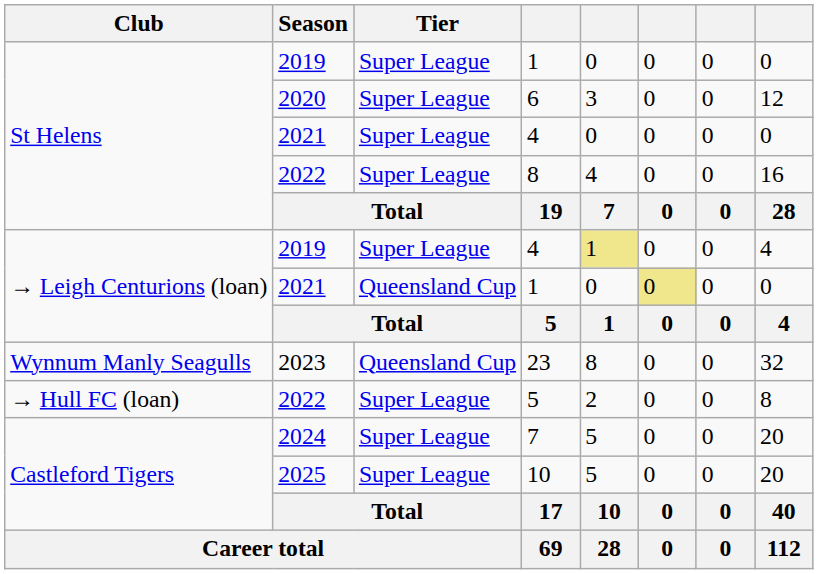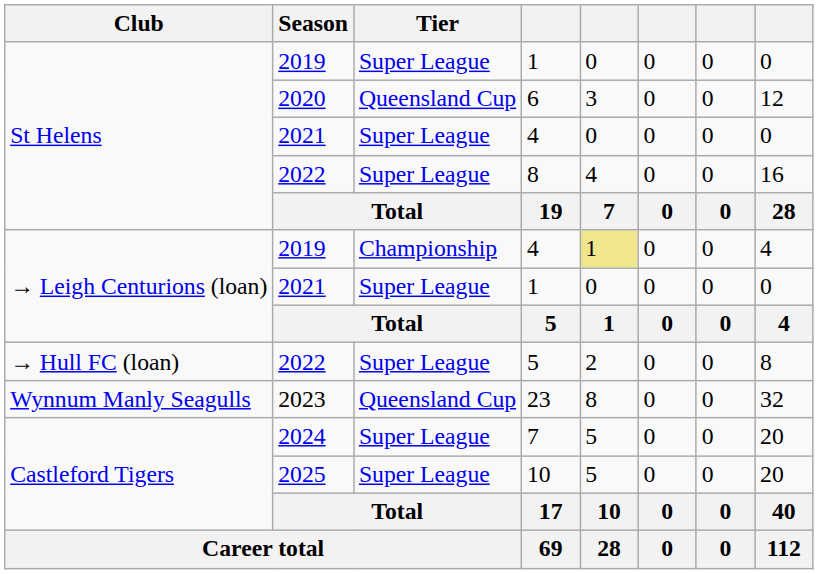 <table class="wikitable defaultcenter">
 <tr>
 <th>Club</th>
 <th>Season</th>
 <th>Tier</th>
 <th style="width:2em;"></th>
 <th style="width:2em;"></th>
 <th style="width:2em;"></th>
 <th style="width:2em;"></th>
 <th style="width:2em;"></th>
 </tr>
 <tr>
 <td rowspan="5" style="text-align:left;"> <a href='#'>St Helens</a></td>
 <td><a href='#'>2019</a></td>
 <td><a href='#'>Super League</a></td>
 <td>1</td>
 <td>0</td>
 <td>0</td>
 <td>0</td>
 <td>0</td>
 </tr>
 <tr>
 <td><a href='#'>2020</a></td>
-<td><a href='#'>Super League</a></td>
+<td><a href='#'>Queensland Cup</a></td>
 <td>6</td>
 <td>3</td>
 <td>0</td>
 <td>0</td>
 <td>12</td>
 </tr>
 <tr>
 <td><a href='#'>2021</a></td>
 <td><a href='#'>Super League</a></td>
 <td>4</td>
 <td>0</td>
 <td>0</td>
 <td>0</td>
 <td>0</td>
 </tr>
 <tr>
 <td><a href='#'>2022</a></td>
 <td><a href='#'>Super League</a></td>
 <td>8</td>
 <td>4</td>
 <td>0</td>
 <td>0</td>
 <td>16</td>
 </tr>
 <tr>
 <th colspan="2">Total</th>
 <th>19</th>
 <th>7</th>
 <th>0</th>
 <th>0</th>
 <th>28</th>
 </tr>
 <tr>
 <td rowspan="3" style="text-align:left;">→  <a href='#'>Leigh Centurions</a> (loan)</td>
 <td><a href='#'>2019</a></td>
-<td><a href='#'>Super League</a></td>
+<td><a href='#'>Championship</a></td>
 <td>4</td>
 <td style="background: khaki;">1</td>
 <td>0</td>
 <td>0</td>
 <td>4</td>
 </tr>
 <tr>
 <td><a href='#'>2021</a></td>
-<td><a href='#'>Queensland Cup</a></td>
+<td><a href='#'>Super League</a></td>
 <td>1</td>
 <td>0</td>
-<td style="background: khaki;">0</td>
+<td>0</td>
 <td>0</td>
 <td>0</td>
 </tr>
 <tr>
 <th colspan="2">Total</th>
 <th>5</th>
 <th>1</th>
 <th>0</th>
 <th>0</th>
 <th>4</th>
 </tr>
 <tr>
+<td style="text-align:left;">→  <a href='#'>Hull FC</a> (loan)</td>
+<td><a href='#'>2022</a></td>
+<td><a href='#'>Super League</a></td>
+<td>5</td>
+<td>2</td>
+<td>0</td>
+<td>0</td>
+<td>8</td>
+</tr>
+<tr>
 <td style="text-align:left;"> <a href='#'>Wynnum Manly Seagulls</a></td>
 <td>2023</td>
 <td><a href='#'>Queensland Cup</a></td>
 <td>23</td>
 <td>8</td>
 <td>0</td>
 <td>0</td>
 <td>32</td>
-</tr>
-<tr>
-<td style="text-align:left;">→  <a href='#'>Hull FC</a> (loan)</td>
-<td><a href='#'>2022</a></td>
-<td><a href='#'>Super League</a></td>
-<td>5</td>
-<td>2</td>
-<td>0</td>
-<td>0</td>
-<td>8</td>
 </tr>
 <tr>
 <td rowspan="3" style="text-align:left;"> <a href='#'>Castleford Tigers</a></td>
 <td><a href='#'>2024</a></td>
 <td><a href='#'>Super League</a></td>
 <td>7</td>
 <td>5</td>
 <td>0</td>
 <td>0</td>
 <td>20</td>
 </tr>
 <tr>
 <td><a href='#'>2025</a></td>
 <td><a href='#'>Super League</a></td>
 <td>10</td>
 <td>5</td>
 <td>0</td>
 <td>0</td>
 <td>20</td>
 </tr>
 <tr>
 <th colspan="2">Total</th>
 <th>17</th>
 <th>10</th>
 <th>0</th>
 <th>0</th>
 <th>40</th>
 </tr>
 <tr>
 <th colspan="3">Career total</th>
 <th>69</th>
 <th>28</th>
 <th>0</th>
 <th>0</th>
 <th>112</th>
 </tr>
 </table>
